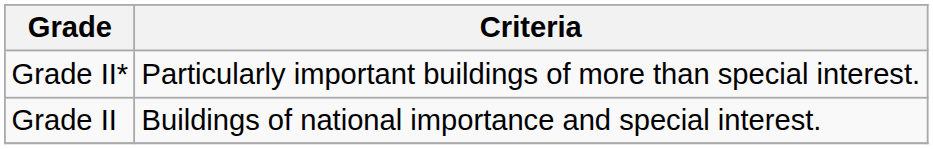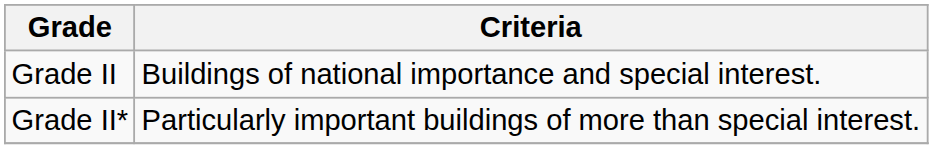 <table class="wikitable" border="1">
 <tr>
 <th>Grade</th>
 <th>Criteria</th>
 </tr>
 <tr>
+<td>Grade II</td>
+<td>Buildings of national importance and special interest.</td>
+</tr>
+<tr>
 <td>Grade II*</td>
 <td>Particularly important buildings of more than special interest.</td>
 </tr>
 <tr>
-<td>Grade II</td>
-<td>Buildings of national importance and special interest.</td>
-</tr>
-<tr>
 </tr>
 </table>
